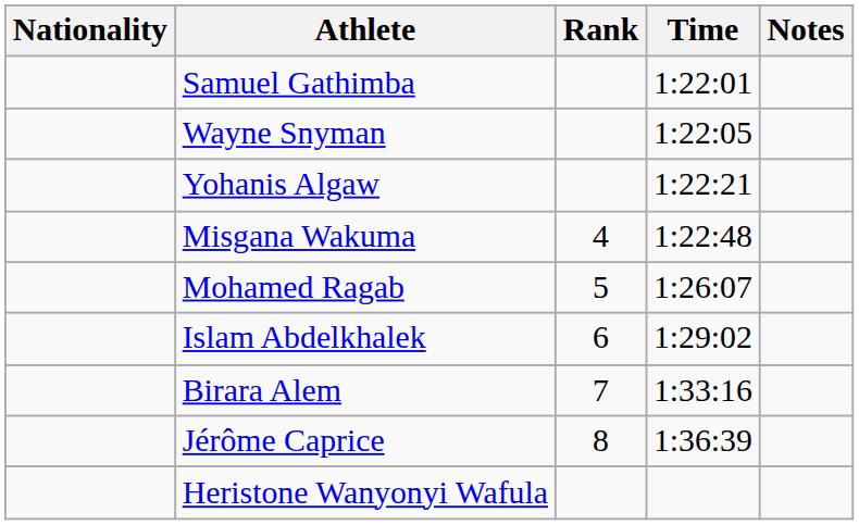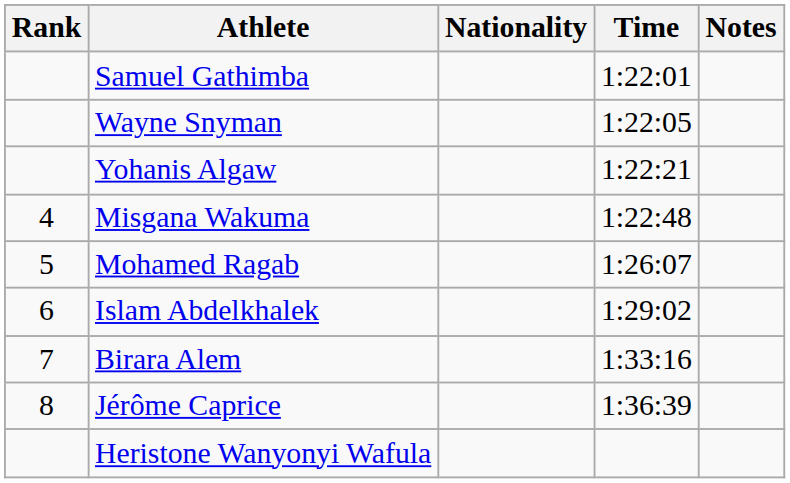 <table class="wikitable sortable" style="text-align:center">
 <tr>
+<th>Rank</th>
+<th>Athlete</th>
 <th>Nationality</th>
-<th>Athlete</th>
-<th>Rank</th>
 <th>Time</th>
 <th>Notes</th>
 </tr>
 <tr>
+<td></td>
+<td align="left"><a href='#'>Samuel Gathimba</a></td>
 <td align=left></td>
-<td align="left"><a href='#'>Samuel Gathimba</a></td>
-<td></td>
 <td>1:22:01</td>
 <td></td>
 </tr>
 <tr>
+<td></td>
+<td align="left"><a href='#'>Wayne Snyman</a></td>
 <td align=left></td>
-<td align="left"><a href='#'>Wayne Snyman</a></td>
-<td></td>
 <td>1:22:05</td>
 <td></td>
 </tr>
 <tr>
+<td></td>
+<td align="left"><a href='#'>Yohanis Algaw</a></td>
 <td align=left></td>
-<td align="left"><a href='#'>Yohanis Algaw</a></td>
-<td></td>
 <td>1:22:21</td>
 <td></td>
 </tr>
 <tr>
+<td>4</td>
+<td align="left"><a href='#'>Misgana Wakuma</a></td>
 <td align=left></td>
-<td align="left"><a href='#'>Misgana Wakuma</a></td>
-<td>4</td>
 <td>1:22:48</td>
 <td></td>
 </tr>
 <tr>
+<td>5</td>
+<td align="left"><a href='#'>Mohamed Ragab</a></td>
 <td align=left></td>
-<td align="left"><a href='#'>Mohamed Ragab</a></td>
-<td>5</td>
 <td>1:26:07</td>
 <td></td>
 </tr>
 <tr>
+<td>6</td>
+<td align="left"><a href='#'>Islam Abdelkhalek</a></td>
 <td align=left></td>
-<td align="left"><a href='#'>Islam Abdelkhalek</a></td>
-<td>6</td>
 <td>1:29:02</td>
 <td></td>
 </tr>
 <tr>
+<td>7</td>
+<td align="left"><a href='#'>Birara Alem</a></td>
 <td align=left></td>
-<td align="left"><a href='#'>Birara Alem</a></td>
-<td>7</td>
 <td>1:33:16</td>
 <td></td>
 </tr>
 <tr>
+<td>8</td>
+<td align="left"><a href='#'>Jérôme Caprice</a></td>
 <td align=left></td>
-<td align="left"><a href='#'>Jérôme Caprice</a></td>
-<td>8</td>
 <td>1:36:39</td>
 <td></td>
 </tr>
 <tr>
+<td></td>
+<td align="left"><a href='#'>Heristone Wanyonyi Wafula</a></td>
 <td align=left></td>
-<td align="left"><a href='#'>Heristone Wanyonyi Wafula</a></td>
-<td></td>
 <td></td>
 <td></td>
 </tr>
 </table>
